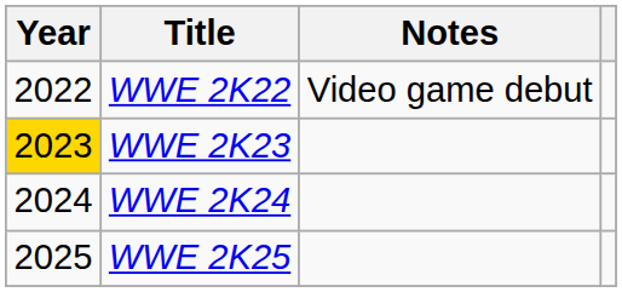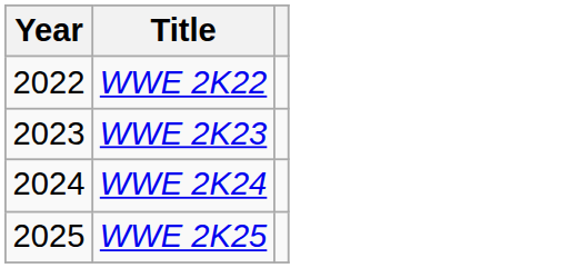 <table class="wikitable sortable plainrowheaders">
 <tr>
 <th scope="col">Year</th>
 <th scope="col">Title</th>
-<th scope="col" class="unsortable">Notes</th>
 <th scope="col" class="unsortable"></th>
 </tr>
 <tr>
 <td>2022</td>
 <td><em><a href='#'>WWE 2K22</a></em></td>
-<td>Video game debut</td>
 <td></td>
 </tr>
 <tr>
-<td style="background: gold;">2023</td>
+<td>2023</td>
 <td><em><a href='#'>WWE 2K23</a></em></td>
-<td></td>
 <td></td>
 </tr>
 <tr>
 <td>2024</td>
 <td><em><a href='#'>WWE 2K24</a></em></td>
 <td></td>
-<td></td>
 </tr>
 <tr>
 <td>2025</td>
 <td><em><a href='#'>WWE 2K25</a></em></td>
 <td></td>
-<td></td>
 </tr>
 </table>
